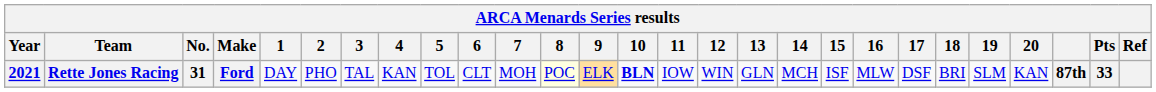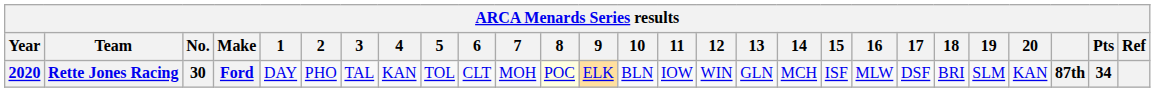 <table class="wikitable" style="text-align:center; font-size:75%">
 <tr>
 <th colspan=48><a href='#'>ARCA Menards Series</a> results</th>
 </tr>
 <tr>
 <th>Year</th>
 <th>Team</th>
 <th>No.</th>
 <th>Make</th>
 <th>1</th>
 <th>2</th>
 <th>3</th>
 <th>4</th>
 <th>5</th>
 <th>6</th>
 <th>7</th>
 <th>8</th>
 <th>9</th>
 <th>10</th>
 <th>11</th>
 <th>12</th>
 <th>13</th>
 <th>14</th>
 <th>15</th>
 <th>16</th>
 <th>17</th>
 <th>18</th>
 <th>19</th>
 <th>20</th>
 <th></th>
 <th>Pts</th>
 <th>Ref</th>
 </tr>
 <tr>
-<th><a href='#'>2021</a></th>
+<th><a href='#'>2020</a></th>
 <th><a href='#'>Rette Jones Racing</a></th>
-<th>31</th>
+<th>30</th>
 <th><a href='#'>Ford</a></th>
 <td><a href='#'>DAY</a></td>
 <td><a href='#'>PHO</a></td>
 <td><a href='#'>TAL</a></td>
 <td><a href='#'>KAN</a></td>
 <td><a href='#'>TOL</a></td>
 <td><a href='#'>CLT</a></td>
 <td><a href='#'>MOH</a></td>
 <td style="background: lightyellow;"><a href='#'>POC</a></td>
 <td style="background:#FFDF9F;"><a href='#'>ELK</a><br></td>
-<td><strong><a href='#'>BLN</a></strong></td>
+<td><a href='#'>BLN</a></td>
 <td><a href='#'>IOW</a></td>
 <td><a href='#'>WIN</a></td>
 <td><a href='#'>GLN</a></td>
 <td><a href='#'>MCH</a></td>
 <td><a href='#'>ISF</a></td>
 <td><a href='#'>MLW</a></td>
 <td><a href='#'>DSF</a></td>
 <td><a href='#'>BRI</a></td>
 <td><a href='#'>SLM</a></td>
 <td><a href='#'>KAN</a></td>
 <th>87th</th>
-<th>33</th>
+<th>34</th>
 <th></th>
 </tr>
 </table>
